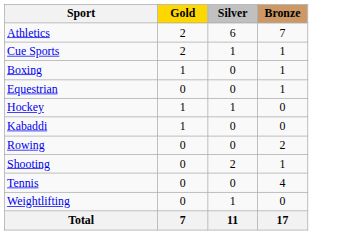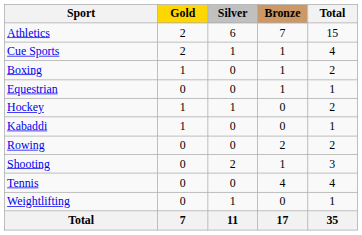 <table class="wikitable" style="text-align:center;">
 <tr>
 <th width=200>Sport</th>
 <td bgcolor=gold width=60><strong>Gold</strong></td>
 <td bgcolor=silver width=60><strong>Silver</strong></td>
 <td bgcolor=#cc9966 width=60><strong>Bronze</strong></td>
+<th width=60>Total</th>
 </tr>
 <tr>
 <td align=left><a href='#'>Athletics</a></td>
 <td>2</td>
 <td>6</td>
 <td>7</td>
+<td>15</td>
 </tr>
 <tr>
 <td align=left><a href='#'>Cue Sports</a></td>
 <td>2</td>
 <td>1</td>
 <td>1</td>
+<td>4</td>
 </tr>
 <tr>
 <td align=left><a href='#'>Boxing</a></td>
 <td>1</td>
 <td>0</td>
 <td>1</td>
+<td>2</td>
 </tr>
 <tr>
 <td align=left><a href='#'>Equestrian</a></td>
 <td>0</td>
 <td>0</td>
+<td>1</td>
 <td>1</td>
 </tr>
 <tr>
 <td align=left><a href='#'>Hockey</a></td>
 <td>1</td>
 <td>1</td>
 <td>0</td>
+<td>2</td>
 </tr>
 <tr>
 <td align=left><a href='#'>Kabaddi</a></td>
 <td>1</td>
 <td>0</td>
 <td>0</td>
+<td>1</td>
 </tr>
 <tr>
 <td align=left><a href='#'>Rowing</a></td>
 <td>0</td>
 <td>0</td>
+<td>2</td>
 <td>2</td>
 </tr>
 <tr>
 <td align=left><a href='#'>Shooting</a></td>
 <td>0</td>
 <td>2</td>
 <td>1</td>
+<td>3</td>
 </tr>
 <tr>
 <td align=left><a href='#'>Tennis</a></td>
 <td>0</td>
 <td>0</td>
+<td>4</td>
 <td>4</td>
 </tr>
 <tr>
 <td align=left><a href='#'>Weightlifting</a></td>
 <td>0</td>
 <td>1</td>
 <td>0</td>
+<td>1</td>
 </tr>
 <tr>
 <th>Total</th>
 <th>7</th>
 <th>11</th>
 <th>17</th>
+<th>35</th>
 </tr>
 </table>
